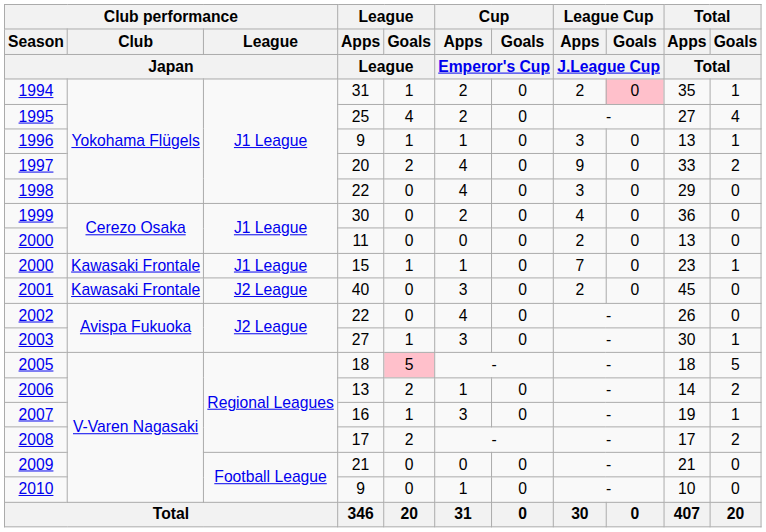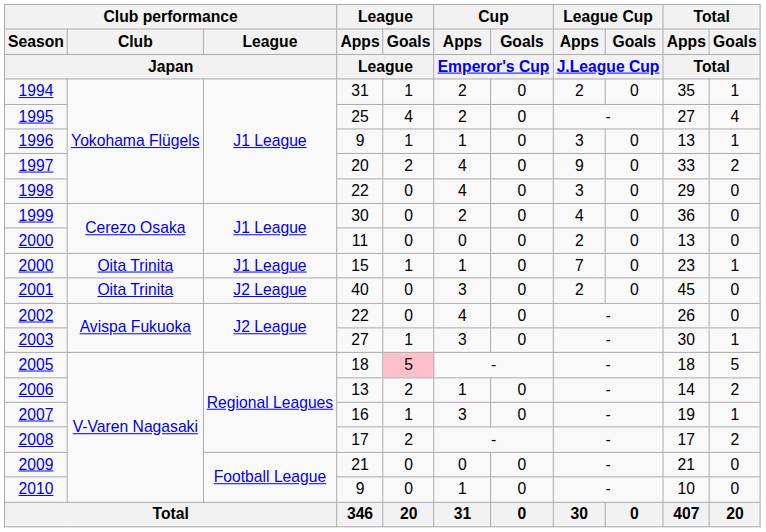 <table class="wikitable" style="text-align:center;">
 <tr>
 <th colspan=3>Club performance</th>
 <th colspan=2>League</th>
 <th colspan=2>Cup</th>
 <th colspan=2>League Cup</th>
 <th colspan=2>Total</th>
 </tr>
 <tr>
 <th>Season</th>
 <th>Club</th>
 <th>League</th>
 <th>Apps</th>
 <th>Goals</th>
 <th>Apps</th>
 <th>Goals</th>
 <th>Apps</th>
 <th>Goals</th>
 <th>Apps</th>
 <th>Goals</th>
 </tr>
 <tr>
 <th colspan=3>Japan</th>
 <th colspan=2>League</th>
 <th colspan=2><a href='#'>Emperor's Cup</a></th>
 <th colspan=2><a href='#'>J.League Cup</a></th>
 <th colspan=2>Total</th>
 </tr>
 <tr>
 <td><a href='#'>1994</a></td>
 <td rowspan="5"><a href='#'>Yokohama Flügels</a></td>
 <td rowspan="5"><a href='#'>J1 League</a></td>
 <td>31</td>
 <td>1</td>
 <td>2</td>
 <td>0</td>
 <td>2</td>
-<td style="background: pink;">0</td>
+<td>0</td>
 <td>35</td>
 <td>1</td>
 </tr>
 <tr>
 <td><a href='#'>1995</a></td>
 <td>25</td>
 <td>4</td>
 <td>2</td>
 <td>0</td>
 <td colspan="2">-</td>
 <td>27</td>
 <td>4</td>
 </tr>
 <tr>
 <td><a href='#'>1996</a></td>
 <td>9</td>
 <td>1</td>
 <td>1</td>
 <td>0</td>
 <td>3</td>
 <td>0</td>
 <td>13</td>
 <td>1</td>
 </tr>
 <tr>
 <td><a href='#'>1997</a></td>
 <td>20</td>
 <td>2</td>
 <td>4</td>
 <td>0</td>
 <td>9</td>
 <td>0</td>
 <td>33</td>
 <td>2</td>
 </tr>
 <tr>
 <td><a href='#'>1998</a></td>
 <td>22</td>
 <td>0</td>
 <td>4</td>
 <td>0</td>
 <td>3</td>
 <td>0</td>
 <td>29</td>
 <td>0</td>
 </tr>
 <tr>
 <td><a href='#'>1999</a></td>
 <td rowspan="2"><a href='#'>Cerezo Osaka</a></td>
 <td rowspan="2"><a href='#'>J1 League</a></td>
 <td>30</td>
 <td>0</td>
 <td>2</td>
 <td>0</td>
 <td>4</td>
 <td>0</td>
 <td>36</td>
 <td>0</td>
 </tr>
 <tr>
 <td><a href='#'>2000</a></td>
 <td>11</td>
 <td>0</td>
 <td>0</td>
 <td>0</td>
 <td>2</td>
 <td>0</td>
 <td>13</td>
 <td>0</td>
 </tr>
 <tr>
 <td><a href='#'>2000</a></td>
-<td><a href='#'>Kawasaki Frontale</a></td>
+<td><a href='#'>Oita Trinita</a></td>
 <td><a href='#'>J1 League</a></td>
 <td>15</td>
 <td>1</td>
 <td>1</td>
 <td>0</td>
 <td>7</td>
 <td>0</td>
 <td>23</td>
 <td>1</td>
 </tr>
 <tr>
 <td><a href='#'>2001</a></td>
-<td><a href='#'>Kawasaki Frontale</a></td>
+<td><a href='#'>Oita Trinita</a></td>
 <td><a href='#'>J2 League</a></td>
 <td>40</td>
 <td>0</td>
 <td>3</td>
 <td>0</td>
 <td>2</td>
 <td>0</td>
 <td>45</td>
 <td>0</td>
 </tr>
 <tr>
 <td><a href='#'>2002</a></td>
 <td rowspan="2"><a href='#'>Avispa Fukuoka</a></td>
 <td rowspan="2"><a href='#'>J2 League</a></td>
 <td>22</td>
 <td>0</td>
 <td>4</td>
 <td>0</td>
 <td colspan="2">-</td>
 <td>26</td>
 <td>0</td>
 </tr>
 <tr>
 <td><a href='#'>2003</a></td>
 <td>27</td>
 <td>1</td>
 <td>3</td>
 <td>0</td>
 <td colspan="2">-</td>
 <td>30</td>
 <td>1</td>
 </tr>
 <tr>
 <td><a href='#'>2005</a></td>
 <td rowspan="6"><a href='#'>V-Varen Nagasaki</a></td>
 <td rowspan="4"><a href='#'>Regional Leagues</a></td>
 <td>18</td>
 <td style="background: pink;">5</td>
 <td colspan="2">-</td>
 <td colspan="2">-</td>
 <td>18</td>
 <td>5</td>
 </tr>
 <tr>
 <td><a href='#'>2006</a></td>
 <td>13</td>
 <td>2</td>
 <td>1</td>
 <td>0</td>
 <td colspan="2">-</td>
 <td>14</td>
 <td>2</td>
 </tr>
 <tr>
 <td><a href='#'>2007</a></td>
 <td>16</td>
 <td>1</td>
 <td>3</td>
 <td>0</td>
 <td colspan="2">-</td>
 <td>19</td>
 <td>1</td>
 </tr>
 <tr>
 <td><a href='#'>2008</a></td>
 <td>17</td>
 <td>2</td>
 <td colspan="2">-</td>
 <td colspan="2">-</td>
 <td>17</td>
 <td>2</td>
 </tr>
 <tr>
 <td><a href='#'>2009</a></td>
 <td rowspan="2"><a href='#'>Football League</a></td>
 <td>21</td>
 <td>0</td>
 <td>0</td>
 <td>0</td>
 <td colspan="2">-</td>
 <td>21</td>
 <td>0</td>
 </tr>
 <tr>
 <td><a href='#'>2010</a></td>
 <td>9</td>
 <td>0</td>
 <td>1</td>
 <td>0</td>
 <td colspan="2">-</td>
 <td>10</td>
 <td>0</td>
 </tr>
 <tr>
 <th colspan=3>Total</th>
 <th>346</th>
 <th>20</th>
 <th>31</th>
 <th>0</th>
 <th>30</th>
 <th>0</th>
 <th>407</th>
 <th>20</th>
 </tr>
 </table>
